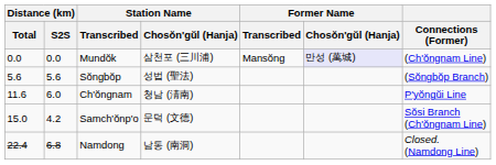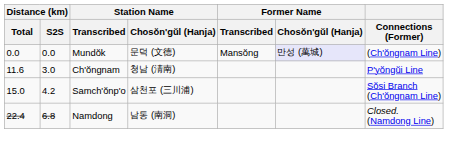 <table class="wikitable" style="font-size:90%;">
 <tr>
 <th colspan="2">Distance (km)</th>
 <th colspan="2">Station Name</th>
 <th colspan="2">Former Name</th>
 <th></th>
 </tr>
 <tr>
 <th>Total</th>
 <th>S2S</th>
 <th>Transcribed</th>
 <th>Chosŏn'gŭl (Hanja)</th>
 <th>Transcribed</th>
 <th>Chosŏn'gŭl (Hanja)</th>
 <th>Connections<br>(Former)</th>
 </tr>
 <tr>
 <td>0.0</td>
 <td>0.0</td>
 <td>Mundŏk</td>
-<td>삼천포 (三川浦)</td>
+<td>문덕 (文德)</td>
 <td>Mansŏng</td>
 <td style="background: lavender;">만성 (萬城)</td>
 <td>(<a href='#'>Ch'ŏngnam Line</a>)</td>
 </tr>
 <tr>
-<td>5.6</td>
-<td>5.6</td>
-<td>Sŏngbŏp</td>
-<td>성법 (聖法)</td>
-<td></td>
-<td></td>
-<td>(<a href='#'>Sŏngbŏp Branch</a>)</td>
-</tr>
-<tr>
 <td>11.6</td>
-<td>6.0</td>
+<td>3.0</td>
 <td>Ch'ŏngnam</td>
 <td>청남 (淸南)</td>
 <td></td>
 <td></td>
 <td><a href='#'>P'yŏngŭi Line</a></td>
 </tr>
 <tr>
 <td>15.0</td>
 <td>4.2</td>
 <td>Samch'ŏnp'o</td>
-<td>문덕 (文德)</td>
+<td>삼천포 (三川浦)</td>
 <td></td>
 <td></td>
 <td><a href='#'>Sŏsi Branch</a><br>(<a href='#'>Ch'ŏngnam Line</a>)</td>
 </tr>
 <tr>
 <td><del>22.4</del></td>
 <td><del>6.8</del></td>
 <td>Namdong</td>
 <td>남동 (南洞)</td>
 <td></td>
 <td></td>
 <td><em>Closed.</em><br>(<a href='#'>Namdong Line</a>)</td>
 </tr>
 </table>
